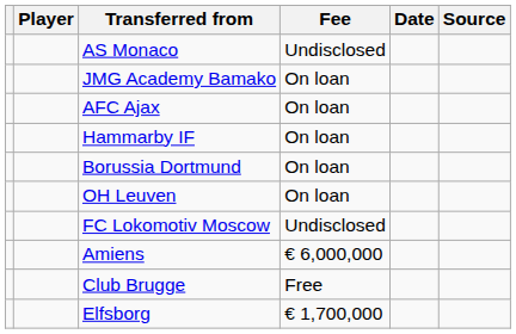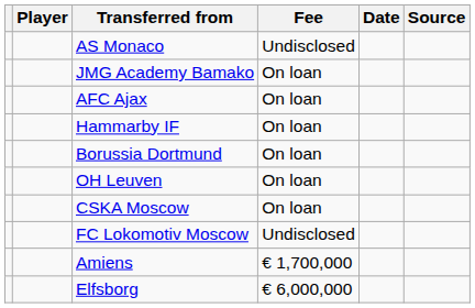 <table class="wikitable plainrowheaders sortable">
 <tr>
 <th></th>
 <th scope="col">Player</th>
 <th>Transferred from</th>
 <th style="width: 65px;">Fee</th>
 <th scope="col">Date</th>
 <th scope="col">Source</th>
 </tr>
 <tr>
 <td align="center"></td>
 <td></td>
 <td> <a href='#'>AS Monaco</a></td>
 <td>Undisclosed</td>
 <td></td>
 <td></td>
 </tr>
 <tr>
 <td align="center"></td>
 <td></td>
 <td> <a href='#'>JMG Academy Bamako</a></td>
 <td>On loan</td>
 <td></td>
 <td></td>
 </tr>
 <tr>
 <td align="center"></td>
 <td></td>
 <td> <a href='#'>AFC Ajax</a></td>
 <td>On loan</td>
 <td></td>
 <td></td>
 </tr>
 <tr>
 <td align="center"></td>
 <td></td>
 <td> <a href='#'>Hammarby IF</a></td>
 <td>On loan</td>
 <td></td>
 <td></td>
 </tr>
 <tr>
 <td align="center"></td>
 <td></td>
 <td> <a href='#'>Borussia Dortmund</a></td>
 <td>On loan</td>
 <td></td>
 <td></td>
 </tr>
 <tr>
 <td align="center"></td>
 <td></td>
 <td> <a href='#'>OH Leuven</a></td>
 <td>On loan</td>
 <td></td>
 <td></td>
 </tr>
 <tr>
 <td align="center"></td>
 <td></td>
+<td> <a href='#'>CSKA Moscow</a></td>
+<td>On loan</td>
+<td></td>
+<td></td>
+</tr>
+<tr>
+<td align="center"></td>
+<td></td>
 <td> <a href='#'>FC Lokomotiv Moscow</a></td>
 <td>Undisclosed</td>
 <td></td>
 <td></td>
 </tr>
 <tr>
 <td align="center"></td>
 <td></td>
 <td> <a href='#'>Amiens</a></td>
-<td>€ 6,000,000</td>
-<td></td>
-<td></td>
-</tr>
-<tr>
-<td align="center"></td>
-<td></td>
-<td> <a href='#'>Club Brugge</a></td>
-<td>Free</td>
+<td>€ 1,700,000</td>
 <td></td>
 <td></td>
 </tr>
 <tr>
 <td align="center"></td>
 <td></td>
 <td> <a href='#'>Elfsborg</a></td>
-<td>€ 1,700,000</td>
+<td>€ 6,000,000</td>
 <td></td>
 <td></td>
 </tr>
 </table>
